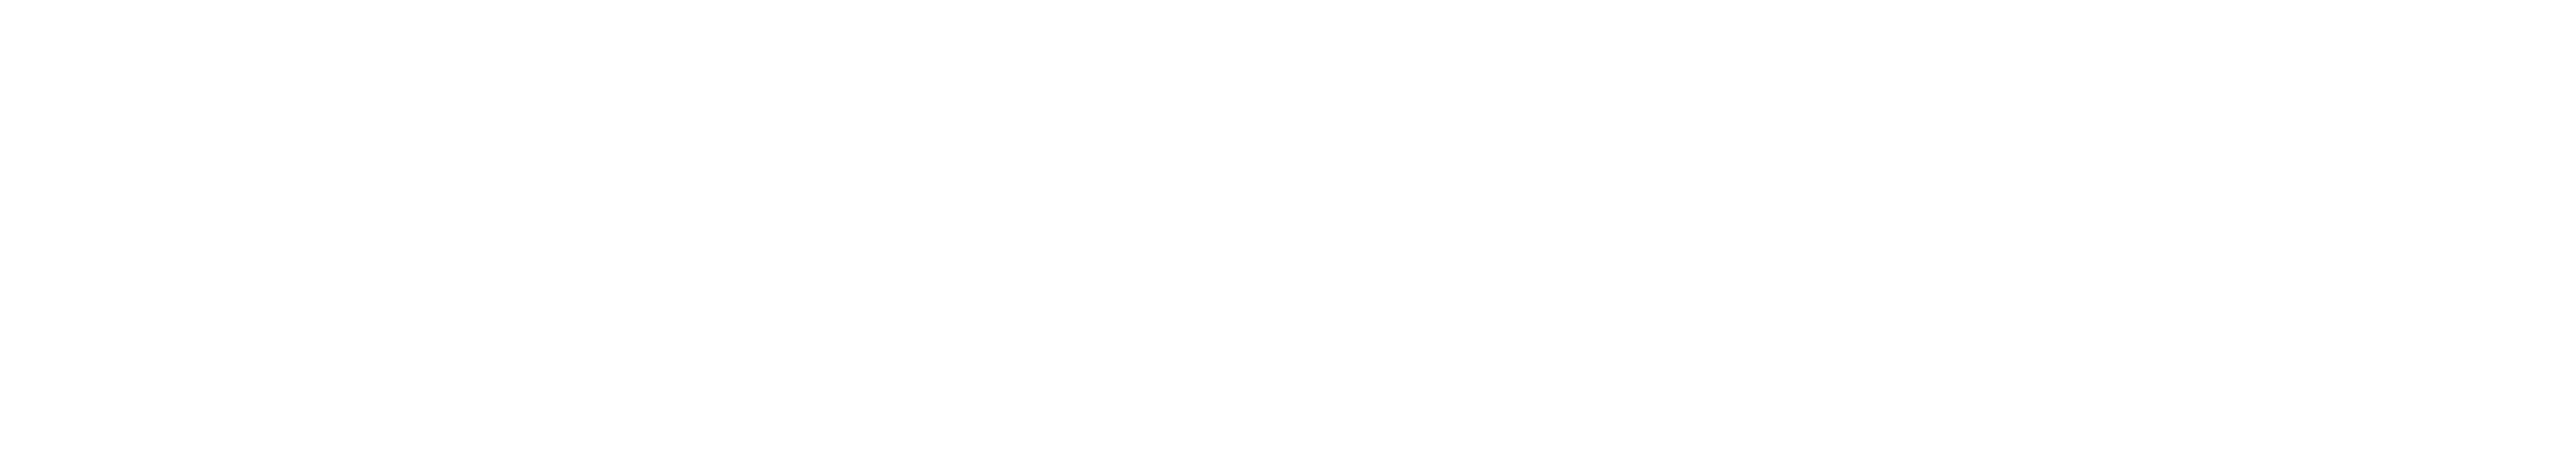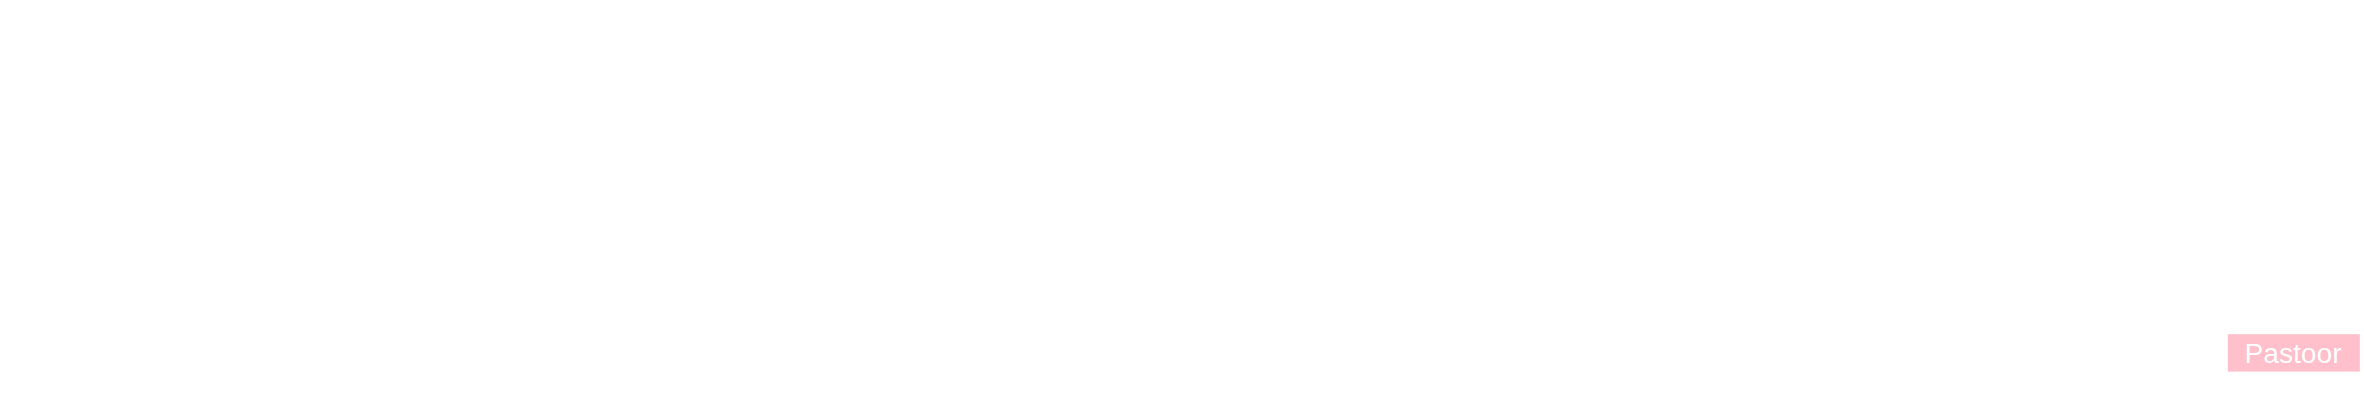 <table style="text-align:center;color:#ffffff;font-size:0.8em;" cellpadding="1">
 <tr>
 <td></td>
 <td>Casey</td>
 <td>Khan</td>
 <td>Xiao</td>
 <td></td>
 <td>Anglin</td>
 <td>Bikman</td>
 <td>Fox</td>
 <td>Rowe</td>
 <td>Strankman</td>
 <td>Stier</td>
 <td></td>
 <td></td>
 <td></td>
 <td>Webber</td>
 <td>Allen</td>
 <td>Kennedy-Glans</td>
 <td></td>
 </tr>
 <tr>
 <td></td>
 <td>Jablonski</td>
 <td>Kubinec</td>
 <td>Olesen</td>
 <td></td>
 <td>Barnes</td>
 <td>Pedersen</td>
 <td>McAllister</td>
 <td>Towle</td>
 <td>Saskiw</td>
 <td>Donovan</td>
 <td></td>
 <td>Kang</td>
 <td>Swann</td>
 <td></td>
 <td></td>
 <td>Eggen</td>
 <td>Bilous</td>
 </tr>
 <tr>
 <td></td>
 <td>Rogers</td>
 <td>Amery</td>
 <td>Jeneroux</td>
 <td></td>
 <td>Wilson</td>
 <td>Anderson</td>
 <td><em>Smith</em></td>
 <td>Forsyth</td>
 <td>Hale</td>
 <td></td>
 <td><em>Sherman</em></td>
 <td>Blakeman</td>
 <td>Hehr</td>
 <td></td>
 <td></td>
 <td><em>Mason</em></td>
 <td>Notley</td>
 </tr>
 <tr style="height:20px;">
 <td></td>
 </tr>
 <tr>
 <td>Zwozdesky</td>
 </tr>
 <tr style="height:20px;">
 <td></td>
 </tr>
 <tr>
 <td></td>
 <td><strong>Drysdale</strong></td>
 <td><strong>Oberle</strong></td>
 <td><strong>Hughes</strong></td>
 <td><strong>McIver</strong></td>
 <td><strong></strong></td>
 <td><strong>Griffiths</strong></td>
 <td><strong>Horner</strong></td>
 <td><strong>Campbell</strong></td>
 <td><strong><em>Redford</em></strong></td>
 <td><strong>Hancock</strong></td>
 <td><strong>McQueen</strong></td>
 <td><strong>Klimchuk</strong></td>
 <td><strong>Olson</strong></td>
 <td><strong>Dallas</strong></td>
 <td><strong>Bhullar</strong></td>
 <td><strong>Denis</strong></td>
 <td><strong>Lukaszuk</strong></td>
 </tr>
 <tr>
 <td></td>
 <td></td>
 <td>Fritz</td>
 <td><strong>Fraser</strong></td>
 <td><strong>Rodney</strong></td>
 <td><strong>Quest</strong></td>
 <td><strong>Horne</strong></td>
 <td><strong>Starke</strong></td>
 <td>Dorward</td>
 <td></td>
 <td>VanderBurg</td>
 <td><strong>Jansen</strong></td>
 <td><strong></strong></td>
 <td><strong>Weadick</strong></td>
 <td><strong>Fawcett</strong></td>
 <td><strong>Scott</strong></td>
 <td><strong>Bhardwaj</strong></td>
-<td>Pastoor</td>
+<td style="background: pink;">Pastoor</td>
+</tr>
+<tr>
+<td></td>
+<td>Goudreau</td>
+<td>Lemke</td>
+<td>Cao</td>
+<td>Quadri</td>
+<td>Calahasen</td>
+<td>Sandhu</td>
+<td>McDonald</td>
+<td>Fenske</td>
+<td></td>
+<td></td>
+<td>Leskiw</td>
+<td>Cusanelli</td>
+<td>Brown</td>
+<td>DeLong</td>
+<td>Luan</td>
+<td>Sarich</td>
+<td>Young</td>
 </tr>
 </table>
